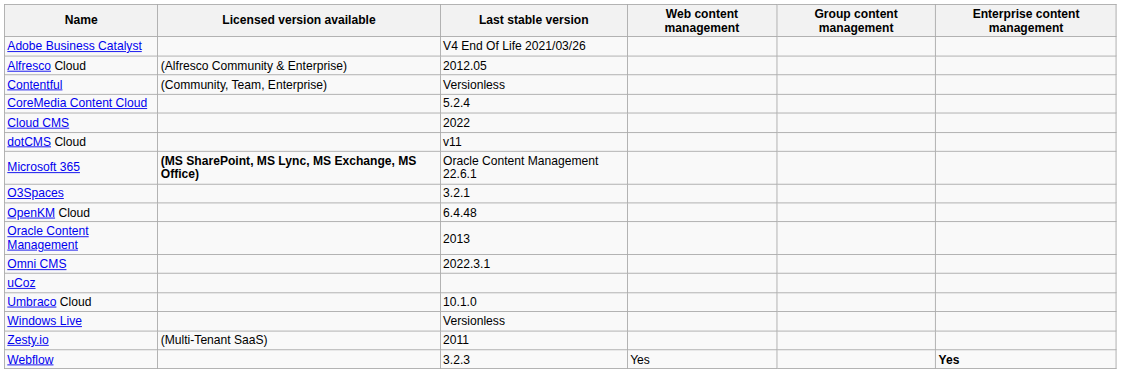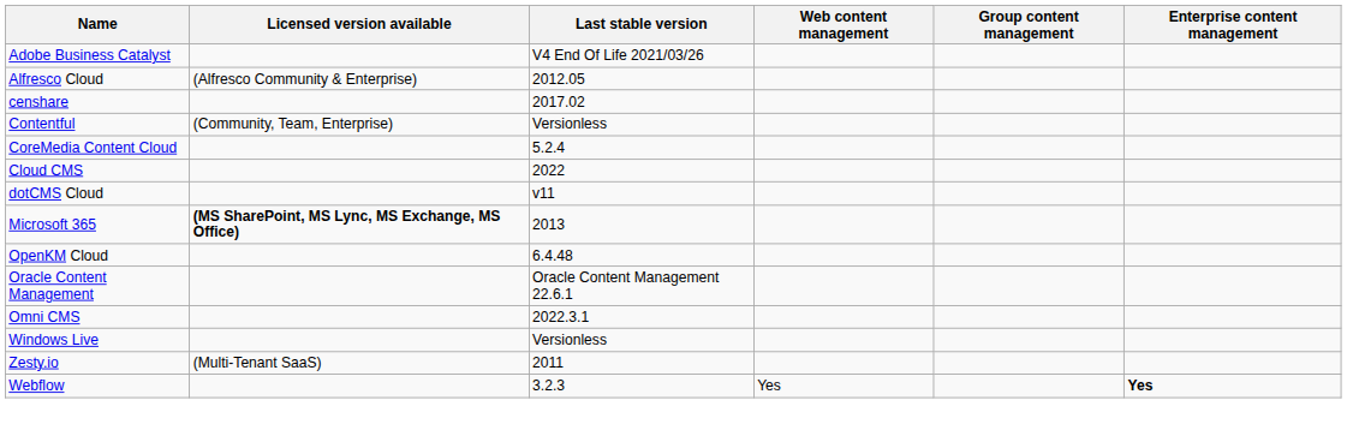 <table class="wikitable sortable" style="font-size: 85%; text-align: left; width: auto;">
 <tr>
 <th>Name</th>
 <th>Licensed version available</th>
 <th>Last stable version</th>
 <th>Web content management</th>
 <th>Group content management</th>
 <th>Enterprise content management</th>
 </tr>
 <tr>
 <td><a href='#'>Adobe Business Catalyst</a></td>
 <td></td>
 <td>V4 End Of Life 2021/03/26</td>
 <td></td>
 <td></td>
 <td></td>
 </tr>
 <tr>
 <td><a href='#'>Alfresco</a> Cloud</td>
 <td> (Alfresco Community & Enterprise)</td>
 <td>2012.05</td>
+<td></td>
+<td></td>
+<td></td>
+</tr>
+<tr>
+<td><a href='#'>censhare</a></td>
+<td></td>
+<td>2017.02</td>
 <td></td>
 <td></td>
 <td></td>
 </tr>
 <tr>
 <td><a href='#'>Contentful</a></td>
 <td>  (Community, Team, Enterprise)</td>
 <td>Versionless</td>
 <td></td>
 <td></td>
 <td></td>
 </tr>
 <tr>
 <td><a href='#'>CoreMedia Content Cloud</a></td>
 <td></td>
 <td>5.2.4</td>
 <td></td>
 <td></td>
 <td></td>
 </tr>
 <tr>
 <td><a href='#'>Cloud CMS</a></td>
 <td></td>
 <td>2022</td>
 <td></td>
 <td></td>
 <td></td>
 </tr>
 <tr>
 <td><a href='#'>dotCMS</a> Cloud</td>
 <td></td>
 <td>v11</td>
 <td></td>
 <td></td>
 <td></td>
 </tr>
 <tr>
 <td><a href='#'>Microsoft 365</a></td>
 <td><strong> (MS SharePoint, MS Lync, MS Exchange, MS Office)</strong></td>
-<td>Oracle Content Management 22.6.1</td>
-<td></td>
-<td></td>
-<td></td>
-</tr>
-<tr>
-<td><a href='#'>O3Spaces</a></td>
-<td></td>
-<td>3.2.1</td>
+<td>2013</td>
 <td></td>
 <td></td>
 <td></td>
 </tr>
 <tr>
 <td><a href='#'>OpenKM</a> Cloud </td>
 <td></td>
 <td>6.4.48 </td>
 <td></td>
 <td></td>
 <td></td>
 </tr>
 <tr>
 <td><a href='#'>Oracle Content Management</a></td>
 <td></td>
-<td>2013</td>
+<td>Oracle Content Management 22.6.1</td>
 <td></td>
 <td></td>
 <td></td>
 </tr>
 <tr>
 <td><a href='#'>Omni CMS</a></td>
 <td></td>
 <td>2022.3.1</td>
-<td></td>
-<td></td>
-<td></td>
-</tr>
-<tr>
-<td><a href='#'>uCoz</a></td>
-<td></td>
-<td></td>
-<td></td>
-<td></td>
-<td></td>
-</tr>
-<tr>
-<td><a href='#'>Umbraco</a> Cloud</td>
-<td></td>
-<td>10.1.0</td>
 <td></td>
 <td></td>
 <td></td>
 </tr>
 <tr>
 <td><a href='#'>Windows Live</a></td>
 <td></td>
 <td>Versionless</td>
 <td></td>
 <td></td>
 <td></td>
 </tr>
 <tr>
 <td><a href='#'>Zesty.io</a></td>
 <td>  (Multi-Tenant SaaS)</td>
 <td>2011</td>
 <td></td>
 <td></td>
 <td></td>
 </tr>
 <tr>
 <td><a href='#'>Webflow</a></td>
 <td></td>
 <td>3.2.3</td>
 <td>Yes</td>
 <td></td>
 <td><strong>Yes</strong></td>
 </tr>
 </table>
